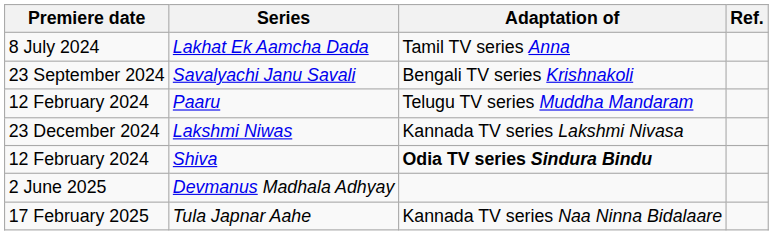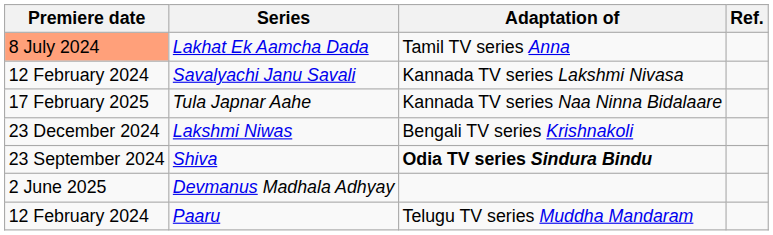 <table class="wikitable sortable">
 <tr>
 <th>Premiere date</th>
 <th>Series</th>
 <th>Adaptation of</th>
 <th>Ref.</th>
 </tr>
 <tr>
-<td>8 July 2024</td>
+<td style="background: lightsalmon;">8 July 2024</td>
 <td><em><a href='#'>Lakhat Ek Aamcha Dada</a></em></td>
 <td>Tamil TV series <em><a href='#'>Anna</a></em></td>
 <td></td>
 </tr>
 <tr>
-<td>23 September 2024</td>
+<td>12 February 2024</td>
 <td><em><a href='#'>Savalyachi Janu Savali</a></em></td>
-<td>Bengali TV series <em><a href='#'>Krishnakoli</a></em></td>
+<td>Kannada TV series <em>Lakshmi Nivasa</em></td>
 <td></td>
 </tr>
 <tr>
-<td>12 February 2024</td>
-<td><em><a href='#'>Paaru</a></em></td>
-<td>Telugu TV series <em><a href='#'>Muddha Mandaram</a></em></td>
+<td>17 February 2025</td>
+<td><em>Tula Japnar Aahe</em></td>
+<td>Kannada TV series <em>Naa Ninna Bidalaare</em></td>
 <td></td>
 </tr>
 <tr>
 <td>23 December 2024</td>
 <td><em><a href='#'>Lakshmi Niwas</a></em></td>
-<td>Kannada TV series <em>Lakshmi Nivasa</em></td>
+<td>Bengali TV series <em><a href='#'>Krishnakoli</a></em></td>
 <td></td>
 </tr>
 <tr>
-<td>12 February 2024</td>
+<td>23 September 2024</td>
 <td><em><a href='#'>Shiva</a></em></td>
 <td><strong>Odia TV series <em>Sindura Bindu</em></strong></td>
 <td></td>
 </tr>
 <tr>
 <td>2 June 2025</td>
 <td><em><a href='#'>Devmanus</a> Madhala Adhyay</em></td>
 <td></td>
 <td></td>
 </tr>
 <tr>
-<td>17 February 2025</td>
-<td><em>Tula Japnar Aahe</em></td>
-<td>Kannada TV series <em>Naa Ninna Bidalaare</em></td>
+<td>12 February 2024</td>
+<td><em><a href='#'>Paaru</a></em></td>
+<td>Telugu TV series <em><a href='#'>Muddha Mandaram</a></em></td>
 <td></td>
 </tr>
 </table>
